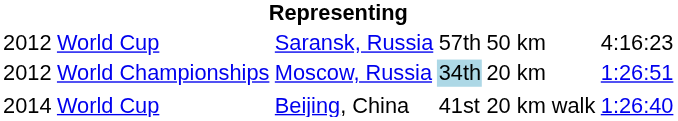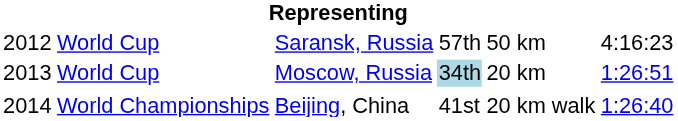 <table>
 <tr>
 <th colspan="6">Representing </th>
 </tr>
 <tr>
 <td>2012</td>
 <td><a href='#'>World Cup</a></td>
 <td><a href='#'>Saransk, Russia</a></td>
 <td>57th</td>
 <td>50 km</td>
 <td>4:16:23</td>
 </tr>
 <tr>
-<td>2012</td>
-<td><a href='#'>World Championships</a></td>
+<td>2013</td>
+<td><a href='#'>World Cup</a></td>
 <td><a href='#'>Moscow, Russia</a></td>
 <td style="background: lightblue;">34th</td>
 <td>20 km</td>
 <td><a href='#'>1:26:51</a></td>
 </tr>
 <tr>
 </tr>
 <tr>
 <td>2014</td>
-<td><a href='#'>World Cup</a></td>
+<td><a href='#'>World Championships</a></td>
 <td><a href='#'>Beijing</a>, China</td>
 <td>41st</td>
 <td>20 km walk</td>
 <td><a href='#'>1:26:40</a></td>
 </tr>
 </table>
